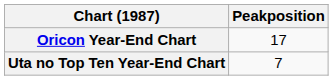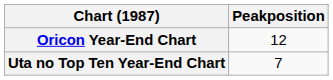 <table class="wikitable plainrowheaders" style="text-align:center;">
 <tr>
 <th>Chart (1987)</th>
 <th>Peakposition</th>
 </tr>
 <tr>
 <th scope="row"><a href='#'>Oricon</a> Year-End Chart</th>
-<td>17</td>
+<td>12</td>
 </tr>
 <tr>
 <th scope="row">Uta no Top Ten Year-End Chart</th>
 <td>7</td>
 </tr>
 </table>
